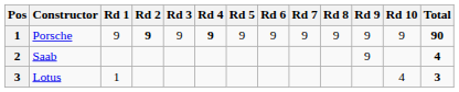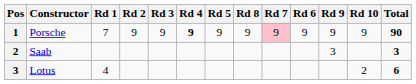 <table class="wikitable" style="font-size: 90%;">
 <tr>
 <th>Pos</th>
 <th>Constructor</th>
 <th>Rd 1</th>
 <th>Rd 2</th>
 <th>Rd 3</th>
 <th>Rd 4</th>
 <th>Rd 5</th>
+<th>Rd 8</th>
+<th>Rd 7</th>
 <th>Rd 6</th>
-<th>Rd 7</th>
-<th>Rd 8</th>
 <th>Rd 9</th>
 <th>Rd 10</th>
 <th>Total</th>
 </tr>
 <tr>
 <th>1</th>
 <td> <a href='#'>Porsche</a></td>
+<td align="center">7</td>
 <td align="center">9</td>
-<td align="center"><strong>9</strong></td>
 <td align="center">9</td>
 <td align="center"><strong>9</strong></td>
 <td align="center">9</td>
 <td align="center">9</td>
-<td align="center">9</td>
+<td align="center" style="background: pink;">9</td>
 <td align="center">9</td>
 <td align="center">9</td>
 <td align="center">9</td>
 <td align="center"><strong>90</strong></td>
 </tr>
 <tr>
 <th>2</th>
 <td> <a href='#'>Saab</a></td>
 <td></td>
 <td></td>
 <td></td>
 <td></td>
 <td></td>
 <td></td>
 <td></td>
 <td></td>
-<td align="center">9</td>
+<td align="center">3</td>
 <td></td>
-<td align="center"><strong>4</strong></td>
+<td align="center"><strong>3</strong></td>
 </tr>
 <tr>
 <th>3</th>
 <td> <a href='#'>Lotus</a></td>
-<td align="center">1</td>
+<td align="center">4</td>
 <td></td>
 <td></td>
 <td></td>
 <td></td>
 <td></td>
 <td></td>
 <td></td>
 <td></td>
-<td align="center">4</td>
-<td align="center"><strong>3</strong></td>
+<td align="center">2</td>
+<td align="center"><strong>6</strong></td>
 </tr>
 </table>
